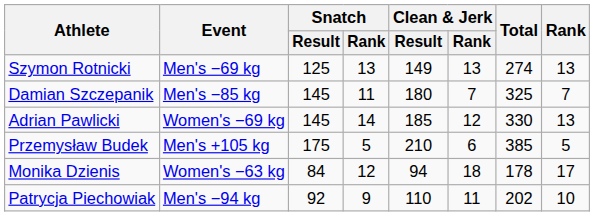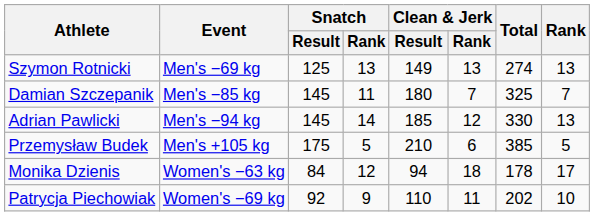 <table class="wikitable" style="font-size:90%">
 <tr>
 <th rowspan="2">Athlete</th>
 <th rowspan="2">Event</th>
 <th colspan="2">Snatch</th>
 <th colspan="2">Clean & Jerk</th>
 <th rowspan="2">Total</th>
 <th rowspan="2">Rank</th>
 </tr>
 <tr style="font-size:95%">
 <th>Result</th>
 <th>Rank</th>
 <th>Result</th>
 <th>Rank</th>
 </tr>
 <tr align=center>
 <td align=left><a href='#'>Szymon Rotnicki</a></td>
 <td align=left><a href='#'>Men's −69 kg</a></td>
 <td>125</td>
 <td>13</td>
 <td>149</td>
 <td>13</td>
 <td>274</td>
 <td>13</td>
 </tr>
 <tr align=center>
 <td align=left><a href='#'>Damian Szczepanik</a></td>
 <td align=left><a href='#'>Men's −85 kg</a></td>
 <td>145</td>
 <td>11</td>
 <td>180</td>
 <td>7</td>
 <td>325</td>
 <td>7</td>
 </tr>
 <tr align=center>
 <td align=left><a href='#'>Adrian Pawlicki</a></td>
-<td align=left><a href='#'>Women's −69 kg</a></td>
+<td align=left><a href='#'>Men's −94 kg</a></td>
 <td>145</td>
 <td>14</td>
 <td>185</td>
 <td>12</td>
 <td>330</td>
 <td>13</td>
 </tr>
 <tr align=center>
 <td align=left><a href='#'>Przemysław Budek</a></td>
 <td align=left><a href='#'>Men's +105 kg</a></td>
 <td>175</td>
 <td>5</td>
 <td>210</td>
 <td>6</td>
 <td>385</td>
 <td>5</td>
 </tr>
 <tr align=center>
 <td align=left><a href='#'>Monika Dzienis</a></td>
 <td align=left><a href='#'>Women's −63 kg</a></td>
 <td>84</td>
 <td>12</td>
 <td>94</td>
 <td>18</td>
 <td>178</td>
 <td>17</td>
 </tr>
 <tr align=center>
 <td align=left><a href='#'>Patrycja Piechowiak</a></td>
-<td align=left><a href='#'>Men's −94 kg</a></td>
+<td align=left><a href='#'>Women's −69 kg</a></td>
 <td>92</td>
 <td>9</td>
 <td>110</td>
 <td>11</td>
 <td>202</td>
 <td>10</td>
 </tr>
 </table>
